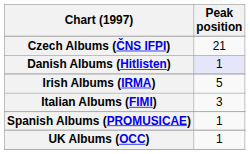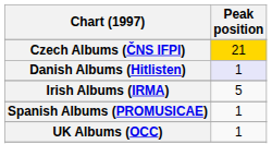 <table class="wikitable plainrowheaders sortable">
 <tr>
 <th align="left">Chart (1997)</th>
 <th align="left">Peak<br>position</th>
 </tr>
 <tr>
 </tr>
 <tr>
 </tr>
 <tr>
 </tr>
 <tr>
 </tr>
 <tr>
 </tr>
 <tr>
 <th scope="row">Czech Albums (<a href='#'>ČNS IFPI</a>)</th>
-<td style="text-align:center;">21</td>
+<td style="background: gold; text-align:center;">21</td>
 </tr>
 <tr>
 <th scope="row">Danish Albums (<a href='#'>Hitlisten</a>)</th>
 <td style="background: lavender; text-align:center;">1</td>
 </tr>
 <tr>
 </tr>
 <tr>
 </tr>
 <tr>
 </tr>
 <tr>
 </tr>
 <tr>
 <th scope="row">Irish Albums (<a href='#'>IRMA</a>)</th>
 <td align="center">5</td>
-</tr>
-<tr>
-<th scope="row">Italian Albums (<a href='#'>FIMI</a>)</th>
-<td align="center">3</td>
 </tr>
 <tr>
 </tr>
 <tr>
 </tr>
 <tr>
 <th scope="row">Spanish Albums (<a href='#'>PROMUSICAE</a>)</th>
 <td align="center">1</td>
 </tr>
 <tr>
 </tr>
 <tr>
 </tr>
 <tr>
 <th scope="row">UK Albums (<a href='#'>OCC</a>)</th>
 <td style="text-align:center;">1</td>
 </tr>
 <tr>
 </tr>
 <tr>
 </tr>
 </table>
